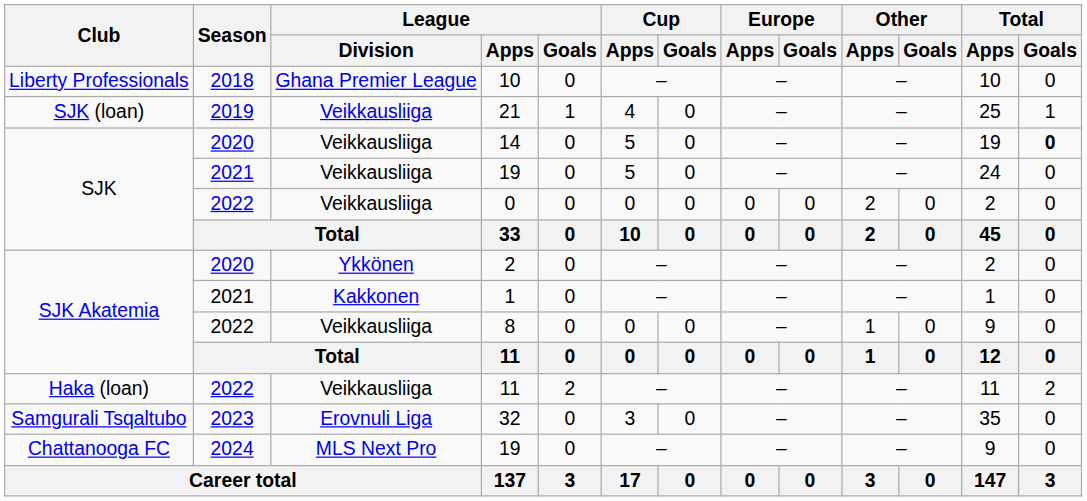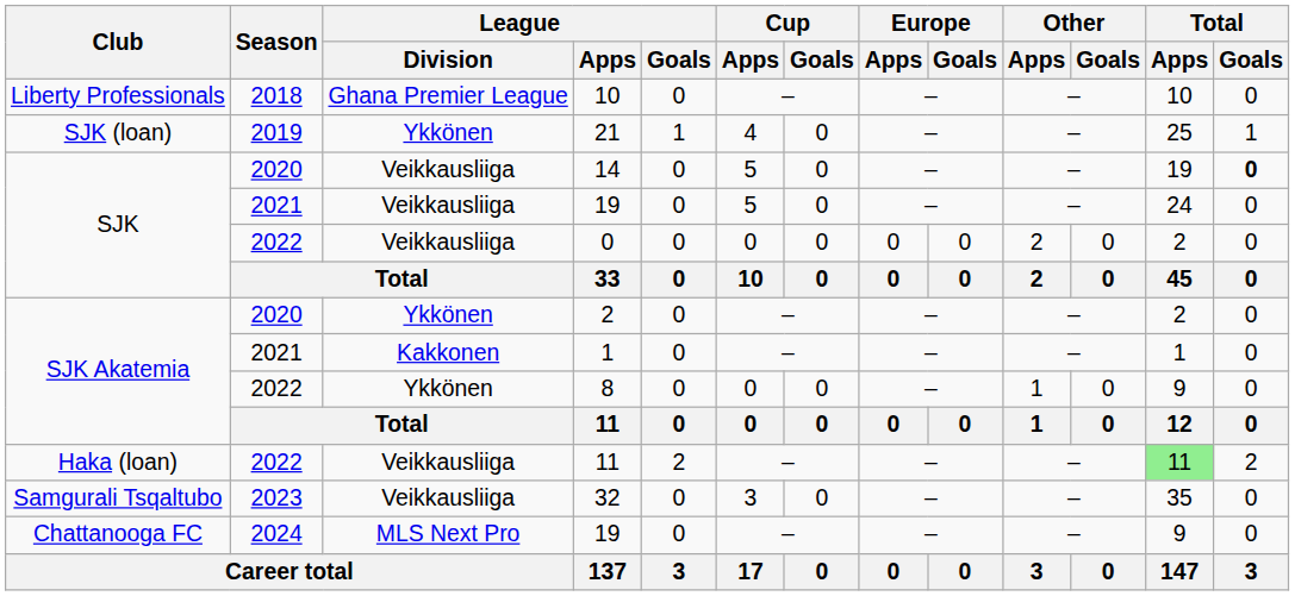 <table class="wikitable" style="text-align: center">
 <tr>
 <th rowspan="2">Club</th>
 <th rowspan="2">Season</th>
 <th colspan="3">League</th>
 <th colspan="2">Cup</th>
 <th colspan="2">Europe</th>
 <th colspan="2">Other</th>
 <th colspan="2">Total</th>
 </tr>
 <tr>
 <th>Division</th>
 <th>Apps</th>
 <th>Goals</th>
 <th>Apps</th>
 <th>Goals</th>
 <th>Apps</th>
 <th>Goals</th>
 <th>Apps</th>
 <th>Goals</th>
 <th>Apps</th>
 <th>Goals</th>
 </tr>
 <tr>
 <td><a href='#'>Liberty Professionals</a></td>
 <td><a href='#'>2018</a></td>
 <td><a href='#'>Ghana Premier League</a></td>
 <td>10</td>
 <td>0</td>
 <td colspan=2>–</td>
 <td colspan=2>–</td>
 <td colspan=2>–</td>
 <td>10</td>
 <td>0</td>
 </tr>
 <tr>
 <td><a href='#'>SJK</a> (loan)</td>
 <td><a href='#'>2019</a></td>
-<td><a href='#'>Veikkausliiga</a></td>
+<td><a href='#'>Ykkönen</a></td>
 <td>21</td>
 <td>1</td>
 <td>4</td>
 <td>0</td>
 <td colspan=2>–</td>
 <td colspan=2>–</td>
 <td>25</td>
 <td>1</td>
 </tr>
 <tr>
 <td rowspan=4>SJK</td>
 <td><a href='#'>2020</a></td>
 <td>Veikkausliiga</td>
 <td>14</td>
 <td>0</td>
 <td>5</td>
 <td>0</td>
 <td colspan=2>–</td>
 <td colspan=2>–</td>
 <td>19</td>
 <td><strong>0</strong></td>
 </tr>
 <tr>
 <td><a href='#'>2021</a></td>
 <td>Veikkausliiga</td>
 <td>19</td>
 <td>0</td>
 <td>5</td>
 <td>0</td>
 <td colspan=2>–</td>
 <td colspan=2>–</td>
 <td>24</td>
 <td>0</td>
 </tr>
 <tr>
 <td><a href='#'>2022</a></td>
 <td>Veikkausliiga</td>
 <td>0</td>
 <td>0</td>
 <td>0</td>
 <td>0</td>
 <td>0</td>
 <td>0</td>
 <td>2</td>
 <td>0</td>
 <td>2</td>
 <td>0</td>
 </tr>
 <tr>
 <th colspan="2">Total</th>
 <th>33</th>
 <th>0</th>
 <th>10</th>
 <th>0</th>
 <th>0</th>
 <th>0</th>
 <th>2</th>
 <th>0</th>
 <th>45</th>
 <th>0</th>
 </tr>
 <tr>
 <td rowspan=4><a href='#'>SJK Akatemia</a></td>
 <td><a href='#'>2020</a></td>
 <td><a href='#'>Ykkönen</a></td>
 <td>2</td>
 <td>0</td>
 <td colspan=2>–</td>
 <td colspan=2>–</td>
 <td colspan=2>–</td>
 <td>2</td>
 <td>0</td>
 </tr>
 <tr>
 <td>2021</td>
 <td><a href='#'>Kakkonen</a></td>
 <td>1</td>
 <td>0</td>
 <td colspan=2>–</td>
 <td colspan=2>–</td>
 <td colspan=2>–</td>
 <td>1</td>
 <td>0</td>
 </tr>
 <tr>
 <td>2022</td>
-<td>Veikkausliiga</td>
+<td>Ykkönen</td>
 <td>8</td>
 <td>0</td>
 <td>0</td>
 <td>0</td>
 <td colspan=2>–</td>
 <td>1</td>
 <td>0</td>
 <td>9</td>
 <td>0</td>
 </tr>
 <tr>
 <th colspan="2">Total</th>
 <th>11</th>
 <th>0</th>
 <th>0</th>
 <th>0</th>
 <th>0</th>
 <th>0</th>
 <th>1</th>
 <th>0</th>
 <th>12</th>
 <th>0</th>
 </tr>
 <tr>
 <td><a href='#'>Haka</a> (loan)</td>
 <td><a href='#'>2022</a></td>
 <td>Veikkausliiga</td>
 <td>11</td>
 <td>2</td>
 <td colspan=2>–</td>
 <td colspan=2>–</td>
 <td colspan=2>–</td>
-<td>11</td>
+<td style="background: lightgreen;">11</td>
 <td>2</td>
 </tr>
 <tr>
 <td><a href='#'>Samgurali Tsqaltubo</a></td>
 <td><a href='#'>2023</a></td>
-<td><a href='#'>Erovnuli Liga</a></td>
+<td>Veikkausliiga</td>
 <td>32</td>
 <td>0</td>
 <td>3</td>
 <td>0</td>
 <td colspan=2>–</td>
 <td colspan=2>–</td>
 <td>35</td>
 <td>0</td>
 </tr>
 <tr>
 <td><a href='#'>Chattanooga FC</a></td>
 <td><a href='#'>2024</a></td>
 <td><a href='#'>MLS Next Pro</a></td>
 <td>19</td>
 <td>0</td>
 <td colspan=2>–</td>
 <td colspan=2>–</td>
 <td colspan=2>–</td>
 <td>9</td>
 <td>0</td>
 </tr>
 <tr>
 <th colspan="3"><strong>Career total</strong></th>
 <th>137</th>
 <th>3</th>
 <th>17</th>
 <th>0</th>
 <th>0</th>
 <th>0</th>
 <th>3</th>
 <th>0</th>
 <th>147</th>
 <th>3</th>
 </tr>
 </table>
